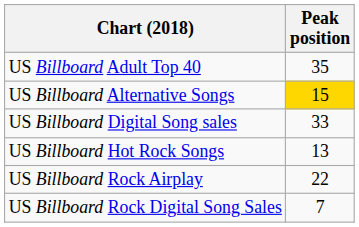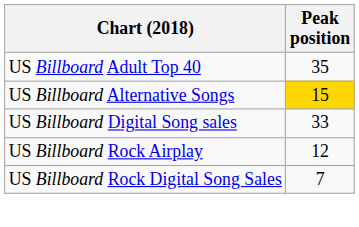 <table class="wikitable sortable">
 <tr>
 <th>Chart (2018)</th>
 <th>Peak<br>position</th>
 </tr>
 <tr>
 <td>US <em><a href='#'>Billboard</a></em> <a href='#'>Adult Top 40</a></td>
 <td style="text-align:center;">35</td>
 </tr>
 <tr>
 <td>US <em>Billboard</em> <a href='#'>Alternative Songs</a></td>
 <td style="background: gold; text-align:center;">15</td>
 </tr>
 <tr>
 <td>US <em>Billboard</em> <a href='#'>Digital Song sales</a></td>
 <td style="text-align:center;">33</td>
 </tr>
 <tr>
-<td>US <em>Billboard</em> <a href='#'>Hot Rock Songs</a></td>
-<td style="text-align:center;">13</td>
-</tr>
-<tr>
 <td>US <em>Billboard</em> <a href='#'>Rock Airplay</a></td>
-<td style="text-align:center;">22</td>
+<td style="text-align:center;">12</td>
 </tr>
 <tr>
 <td>US <em>Billboard</em> <a href='#'>Rock Digital Song Sales</a></td>
 <td style="text-align:center;">7</td>
 </tr>
 </table>
